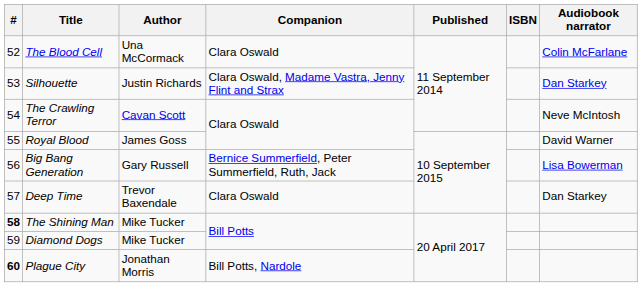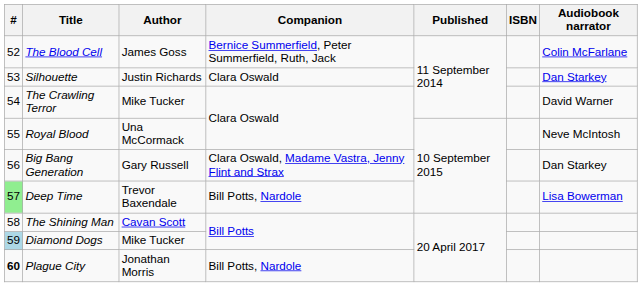 <table class="wikitable">
 <tr>
 <th>#</th>
 <th>Title</th>
 <th>Author</th>
 <th>Companion</th>
 <th>Published</th>
 <th>ISBN</th>
 <th>Audiobook narrator</th>
 </tr>
 <tr>
 <td>52</td>
 <td><em><a href='#'>The Blood Cell</a></em></td>
-<td>Una McCormack</td>
-<td>Clara Oswald</td>
+<td>James Goss</td>
+<td><a href='#'>Bernice Summerfield</a>, Peter Summerfield, Ruth, Jack</td>
 <td rowspan="3">11 September 2014</td>
 <td></td>
 <td><a href='#'>Colin McFarlane</a></td>
 </tr>
 <tr>
 <td>53</td>
 <td><em>Silhouette</em></td>
 <td>Justin Richards</td>
-<td>Clara Oswald, <a href='#'>Madame Vastra, Jenny Flint and Strax</a></td>
+<td>Clara Oswald</td>
 <td></td>
 <td><a href='#'>Dan Starkey</a></td>
 </tr>
 <tr>
 <td>54</td>
 <td><em>The Crawling Terror</em></td>
-<td><a href='#'>Cavan Scott</a></td>
+<td>Mike Tucker</td>
 <td rowspan="2">Clara Oswald</td>
 <td></td>
-<td>Neve McIntosh</td>
+<td>David Warner</td>
 </tr>
 <tr>
 <td>55</td>
 <td><em>Royal Blood</em></td>
-<td>James Goss</td>
+<td>Una McCormack</td>
 <td rowspan="3">10 September 2015</td>
 <td></td>
-<td>David Warner</td>
+<td>Neve McIntosh</td>
 </tr>
 <tr>
 <td>56</td>
 <td><em>Big Bang Generation</em></td>
 <td>Gary Russell</td>
-<td><a href='#'>Bernice Summerfield</a>, Peter Summerfield, Ruth, Jack</td>
+<td>Clara Oswald, <a href='#'>Madame Vastra, Jenny Flint and Strax</a></td>
+<td></td>
+<td>Dan Starkey</td>
+</tr>
+<tr>
+<td style="background: lightgreen;">57</td>
+<td><em>Deep Time</em></td>
+<td>Trevor Baxendale</td>
+<td>Bill Potts, <a href='#'>Nardole</a></td>
 <td></td>
 <td><a href='#'>Lisa Bowerman</a></td>
 </tr>
 <tr>
-<td>57</td>
-<td><em>Deep Time</em></td>
-<td>Trevor Baxendale</td>
-<td>Clara Oswald</td>
-<td></td>
-<td>Dan Starkey</td>
-</tr>
-<tr>
-<td><strong>58</strong></td>
+<td>58</td>
 <td><em>The Shining Man</em></td>
-<td>Mike Tucker</td>
+<td><a href='#'>Cavan Scott</a></td>
 <td rowspan="2"><a href='#'>Bill Potts</a></td>
 <td rowspan="3">20 April 2017</td>
 <td></td>
 <td></td>
 </tr>
 <tr>
-<td>59</td>
+<td style="background: lightblue;">59</td>
 <td><em>Diamond Dogs</em></td>
 <td>Mike Tucker</td>
 <td></td>
 <td></td>
 </tr>
 <tr>
 <td><strong>60</strong></td>
 <td><em>Plague City</em></td>
 <td>Jonathan Morris</td>
 <td>Bill Potts, <a href='#'>Nardole</a></td>
 <td></td>
 <td></td>
 </tr>
 </table>
